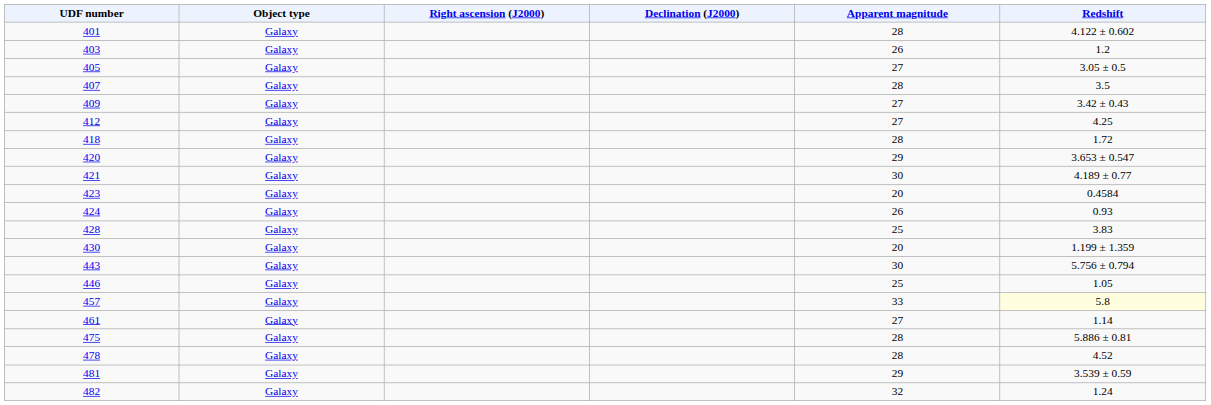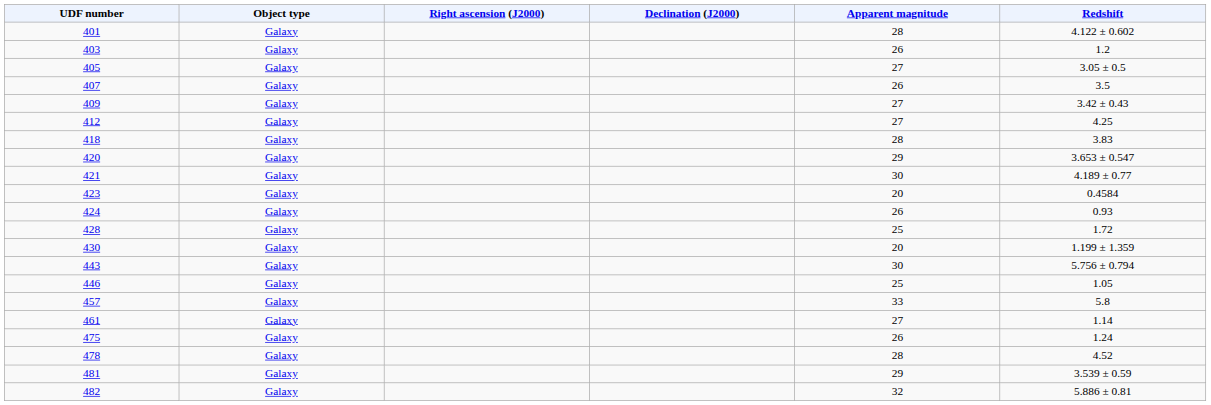 <table class="wikitable sortable" style="text-align: center;">
 <tr>
 <th style="background:#edf3fe; width: 8.5%;">UDF number</th>
 <th style="background:#edf3fe; width: 10%;">Object type</th>
 <th style="background:#edf3fe; width: 10%;"><a href='#'>Right ascension</a> (<a href='#'>J2000</a>)</th>
 <th style="background:#edf3fe; width: 10%;"><a href='#'>Declination</a> (<a href='#'>J2000</a>)</th>
 <th style="background:#edf3fe; width: 10%;"><a href='#'>Apparent magnitude</a></th>
 <th style="background:#edf3fe; width: 10%;"><a href='#'>Redshift</a></th>
 </tr>
 <tr>
 <td><a href='#'>401</a></td>
 <td><a href='#'>Galaxy</a></td>
 <td></td>
 <td></td>
 <td>28</td>
 <td>4.122 ± 0.602</td>
 </tr>
 <tr>
 <td><a href='#'>403</a></td>
 <td><a href='#'>Galaxy</a></td>
 <td></td>
 <td></td>
 <td>26</td>
 <td>1.2</td>
 </tr>
 <tr>
 <td><a href='#'>405</a></td>
 <td><a href='#'>Galaxy</a></td>
 <td></td>
 <td></td>
 <td>27</td>
 <td>3.05 ± 0.5</td>
 </tr>
 <tr>
 <td><a href='#'>407</a></td>
 <td><a href='#'>Galaxy</a></td>
 <td></td>
 <td></td>
-<td>28</td>
+<td>26</td>
 <td>3.5</td>
 </tr>
 <tr>
 <td><a href='#'>409</a></td>
 <td><a href='#'>Galaxy</a></td>
 <td></td>
 <td></td>
 <td>27</td>
 <td>3.42 ± 0.43</td>
 </tr>
 <tr>
 <td><a href='#'>412</a></td>
 <td><a href='#'>Galaxy</a></td>
 <td></td>
 <td></td>
 <td>27</td>
 <td>4.25</td>
 </tr>
 <tr>
 <td><a href='#'>418</a></td>
 <td><a href='#'>Galaxy</a></td>
 <td></td>
 <td></td>
 <td>28</td>
-<td>1.72</td>
+<td>3.83</td>
 </tr>
 <tr>
 <td><a href='#'>420</a></td>
 <td><a href='#'>Galaxy</a></td>
 <td></td>
 <td></td>
 <td>29</td>
 <td>3.653 ± 0.547</td>
 </tr>
 <tr>
 <td><a href='#'>421</a></td>
 <td><a href='#'>Galaxy</a></td>
 <td></td>
 <td></td>
 <td>30</td>
 <td>4.189 ± 0.77</td>
 </tr>
 <tr>
 <td><a href='#'>423</a></td>
 <td><a href='#'>Galaxy</a></td>
 <td></td>
 <td></td>
 <td>20</td>
 <td>0.4584</td>
 </tr>
 <tr>
 <td><a href='#'>424</a></td>
 <td><a href='#'>Galaxy</a></td>
 <td></td>
 <td></td>
 <td>26</td>
 <td>0.93</td>
 </tr>
 <tr>
 <td><a href='#'>428</a></td>
 <td><a href='#'>Galaxy</a></td>
 <td></td>
 <td></td>
 <td>25</td>
-<td>3.83</td>
+<td>1.72</td>
 </tr>
 <tr>
 <td><a href='#'>430</a></td>
 <td><a href='#'>Galaxy</a></td>
 <td></td>
 <td></td>
 <td>20</td>
 <td>1.199 ± 1.359</td>
 </tr>
 <tr>
 <td><a href='#'>443</a></td>
 <td><a href='#'>Galaxy</a></td>
 <td></td>
 <td></td>
 <td>30</td>
 <td>5.756 ± 0.794</td>
 </tr>
 <tr>
 <td><a href='#'>446</a></td>
 <td><a href='#'>Galaxy</a></td>
 <td></td>
 <td></td>
 <td>25</td>
 <td>1.05</td>
 </tr>
 <tr>
 <td><a href='#'>457</a></td>
 <td><a href='#'>Galaxy</a></td>
 <td></td>
 <td></td>
 <td>33</td>
-<td style="background: lightyellow;">5.8</td>
+<td>5.8</td>
 </tr>
 <tr>
 <td><a href='#'>461</a></td>
 <td><a href='#'>Galaxy</a></td>
 <td></td>
 <td></td>
 <td>27</td>
 <td>1.14</td>
 </tr>
 <tr>
 <td><a href='#'>475</a></td>
 <td><a href='#'>Galaxy</a></td>
 <td></td>
 <td></td>
-<td>28</td>
-<td>5.886 ± 0.81</td>
+<td>26</td>
+<td>1.24</td>
 </tr>
 <tr>
 <td><a href='#'>478</a></td>
 <td><a href='#'>Galaxy</a></td>
 <td></td>
 <td></td>
 <td>28</td>
 <td>4.52</td>
 </tr>
 <tr>
 <td><a href='#'>481</a></td>
 <td><a href='#'>Galaxy</a></td>
 <td></td>
 <td></td>
 <td>29</td>
 <td>3.539 ± 0.59</td>
 </tr>
 <tr>
 <td><a href='#'>482</a></td>
 <td><a href='#'>Galaxy</a></td>
 <td></td>
 <td></td>
 <td>32</td>
-<td>1.24</td>
+<td>5.886 ± 0.81</td>
 </tr>
 </table>
